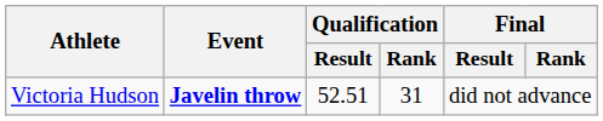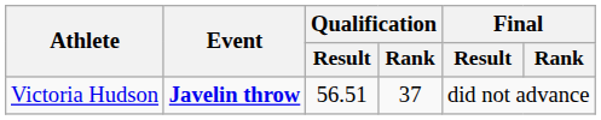 <table class=wikitable style=font-size:90%>
 <tr>
 <th rowspan=2>Athlete</th>
 <th rowspan=2>Event</th>
 <th colspan=2>Qualification</th>
 <th colspan=2>Final</th>
 </tr>
 <tr style=font-size:95%>
 <th>Result</th>
 <th>Rank</th>
 <th>Result</th>
 <th>Rank</th>
 </tr>
 <tr align=center>
 <td align=left><a href='#'>Victoria Hudson</a></td>
 <td align=left><strong><a href='#'>Javelin throw</a></strong></td>
-<td>52.51</td>
-<td>31</td>
+<td>56.51</td>
+<td>37</td>
 <td colspan=2>did not advance</td>
 </tr>
 </table>
